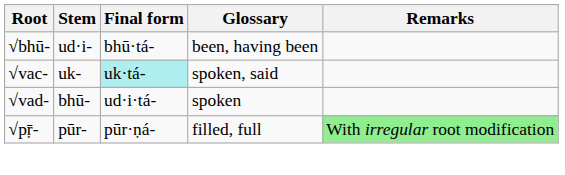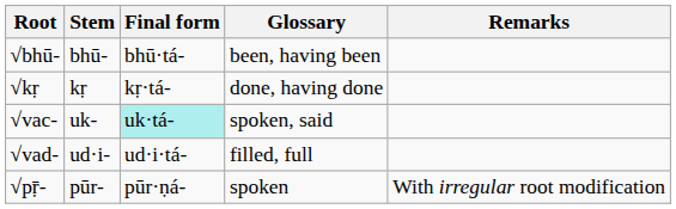 <table class="wikitable">
 <tr>
 <th>Root</th>
 <th>Stem</th>
 <th>Final form</th>
 <th>Glossary</th>
 <th>Remarks</th>
 </tr>
 <tr>
 <td>√bhū-</td>
-<td>ud·i-</td>
+<td>bhū-</td>
 <td>bhū·tá-</td>
 <td>been, having been</td>
+<td></td>
+</tr>
+<tr>
+<td>√kṛ</td>
+<td>kṛ</td>
+<td>kṛ·tá-</td>
+<td>done, having done</td>
 <td></td>
 </tr>
 <tr>
 <td>√vac-</td>
 <td>uk-</td>
 <td style="background: paleturquoise;">uk·tá-</td>
 <td>spoken, said</td>
 <td></td>
 </tr>
 <tr>
 <td>√vad-</td>
-<td>bhū-</td>
+<td>ud·i-</td>
 <td>ud·i·tá-</td>
-<td>spoken</td>
+<td>filled, full</td>
 <td></td>
 </tr>
 <tr>
 <td>√pṝ-</td>
 <td>pūr-</td>
 <td>pūr·ṇá-</td>
-<td>filled, full</td>
-<td style="background: lightgreen;"> With <em>irregular</em> root modification</td>
+<td>spoken</td>
+<td> With <em>irregular</em> root modification</td>
 </tr>
 </table>
